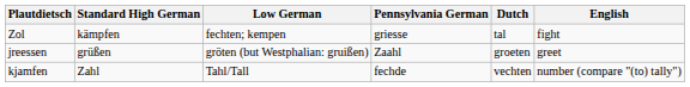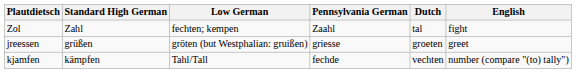 <table class="wikitable">
 <tr>
 <th>Plautdietsch</th>
 <th>Standard High German</th>
 <th>Low German</th>
 <th>Pennsylvania German</th>
 <th>Dutch</th>
 <th>English</th>
 </tr>
 <tr>
 <td>Zol</td>
-<td>kämpfen</td>
+<td>Zahl</td>
 <td>fechten; kempen</td>
-<td>griesse</td>
+<td>Zaahl</td>
 <td>tal</td>
 <td>fight</td>
 </tr>
 <tr>
 <td>jreessen</td>
 <td>grüßen</td>
 <td>gröten (but Westphalian: gruißen)</td>
-<td>Zaahl</td>
+<td>griesse</td>
 <td>groeten</td>
 <td>greet</td>
 </tr>
 <tr>
 <td>kjamfen</td>
-<td>Zahl</td>
+<td>kämpfen</td>
 <td>Tahl/Tall</td>
 <td>fechde</td>
 <td>vechten</td>
 <td>number (compare "(to) tally")</td>
 </tr>
 </table>
